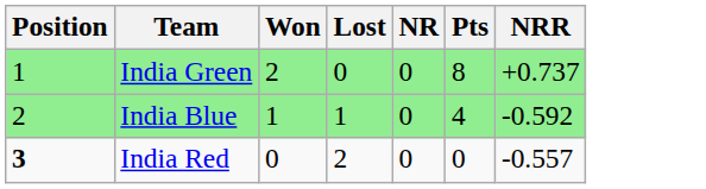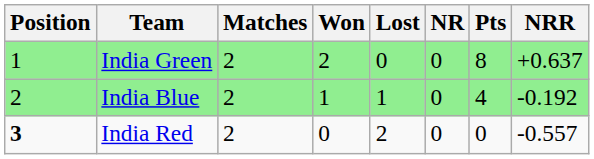 <table class="wikitable">
 <tr>
 <th>Position</th>
 <th>Team</th>
+<th>Matches</th>
 <th>Won</th>
 <th>Lost</th>
 <th>NR</th>
 <th>Pts</th>
 <th>NRR</th>
 </tr>
 <tr style="background-color:lightgreen">
 <td>1</td>
 <td><a href='#'>India Green</a></td>
 <td>2</td>
+<td>2</td>
 <td>0</td>
 <td>0</td>
 <td>8</td>
-<td>+0.737</td>
+<td>+0.637</td>
 </tr>
 <tr style="background-color:lightgreen">
 <td>2</td>
 <td><a href='#'>India Blue</a></td>
+<td>2</td>
 <td>1</td>
 <td>1</td>
 <td>0</td>
 <td>4</td>
-<td>-0.592</td>
+<td>-0.192</td>
 </tr>
 <tr>
 <td><strong>3</strong></td>
 <td><a href='#'>India Red</a></td>
+<td>2</td>
 <td>0</td>
 <td>2</td>
 <td>0</td>
 <td>0</td>
 <td>-0.557</td>
 </tr>
 </table>
